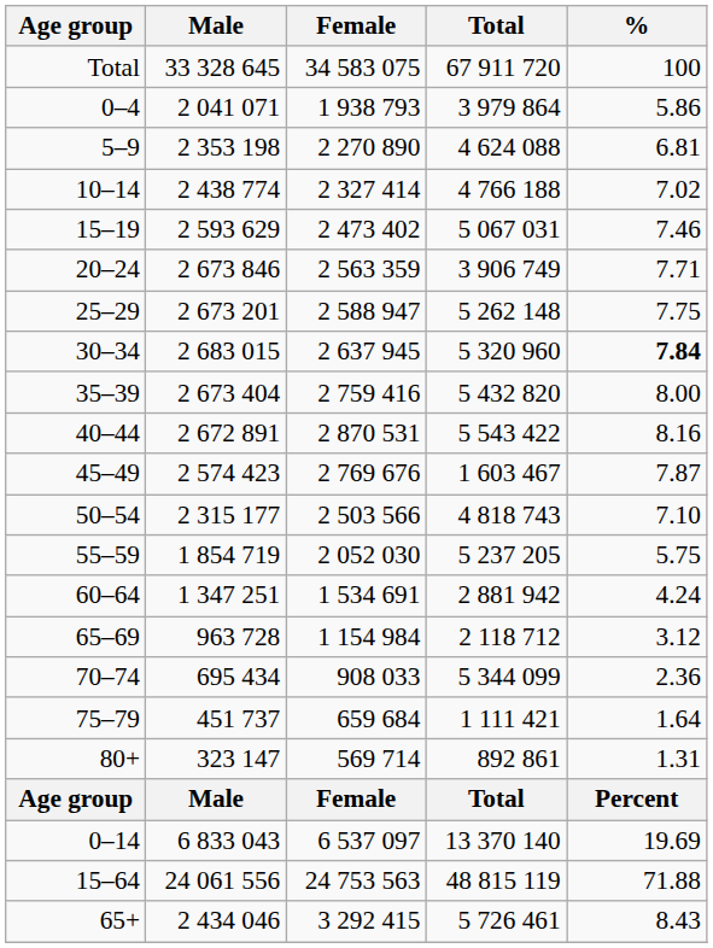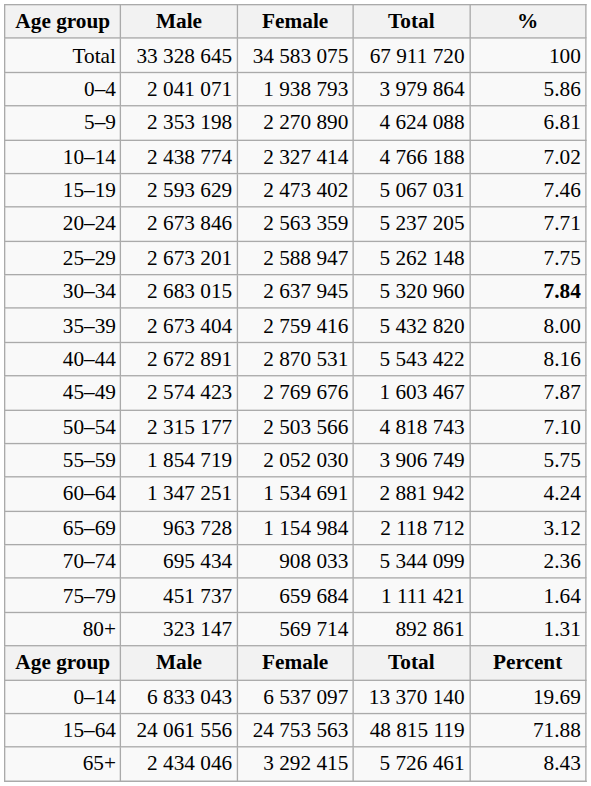 <table class="wikitable">
 <tr>
 <th width="80pt">Age group</th>
 <th width="80pt">Male</th>
 <th width="80pt">Female</th>
 <th width="80pt">Total</th>
 <th width="80pt">%</th>
 </tr>
 <tr>
 <td align="right">Total</td>
 <td align="right">33 328 645</td>
 <td align="right">34 583 075</td>
 <td align="right">67 911 720</td>
 <td align="right">100</td>
 </tr>
 <tr>
 <td align="right">0–4</td>
 <td align="right">2 041 071</td>
 <td align="right">1 938 793</td>
 <td align="right">3 979 864</td>
 <td align="right">5.86</td>
 </tr>
 <tr>
 <td align="right">5–9</td>
 <td align="right">2 353 198</td>
 <td align="right">2 270 890</td>
 <td align="right">4 624 088</td>
 <td align="right">6.81</td>
 </tr>
 <tr>
 <td align="right">10–14</td>
 <td align="right">2 438 774</td>
 <td align="right">2 327 414</td>
 <td align="right">4 766 188</td>
 <td align="right">7.02</td>
 </tr>
 <tr>
 <td align="right">15–19</td>
 <td align="right">2 593 629</td>
 <td align="right">2 473 402</td>
 <td align="right">5 067 031</td>
 <td align="right">7.46</td>
 </tr>
 <tr>
 <td align="right">20–24</td>
 <td align="right">2 673 846</td>
 <td align="right">2 563 359</td>
-<td align="right">3 906 749</td>
+<td align="right">5 237 205</td>
 <td align="right">7.71</td>
 </tr>
 <tr>
 <td align="right">25–29</td>
 <td align="right">2 673 201</td>
 <td align="right">2 588 947</td>
 <td align="right">5 262 148</td>
 <td align="right">7.75</td>
 </tr>
 <tr>
 <td align="right">30–34</td>
 <td align="right">2 683 015</td>
 <td align="right">2 637 945</td>
 <td align="right">5 320 960</td>
 <td align="right"><strong>7.84</strong></td>
 </tr>
 <tr>
 <td align="right">35–39</td>
 <td align="right">2 673 404</td>
 <td align="right">2 759 416</td>
 <td align="right">5 432 820</td>
 <td align="right">8.00</td>
 </tr>
 <tr>
 <td align="right">40–44</td>
 <td align="right">2 672 891</td>
 <td align="right">2 870 531</td>
 <td align="right">5 543 422</td>
 <td align="right">8.16</td>
 </tr>
 <tr>
 <td align="right">45–49</td>
 <td align="right">2 574 423</td>
 <td align="right">2 769 676</td>
 <td align="right">1 603 467</td>
 <td align="right">7.87</td>
 </tr>
 <tr>
 <td align="right">50–54</td>
 <td align="right">2 315 177</td>
 <td align="right">2 503 566</td>
 <td align="right">4 818 743</td>
 <td align="right">7.10</td>
 </tr>
 <tr>
 <td align="right">55–59</td>
 <td align="right">1 854 719</td>
 <td align="right">2 052 030</td>
-<td align="right">5 237 205</td>
+<td align="right">3 906 749</td>
 <td align="right">5.75</td>
 </tr>
 <tr>
 <td align="right">60–64</td>
 <td align="right">1 347 251</td>
 <td align="right">1 534 691</td>
 <td align="right">2 881 942</td>
 <td align="right">4.24</td>
 </tr>
 <tr>
 <td align="right">65–69</td>
 <td align="right">963 728</td>
 <td align="right">1 154 984</td>
 <td align="right">2 118 712</td>
 <td align="right">3.12</td>
 </tr>
 <tr>
 <td align="right">70–74</td>
 <td align="right">695 434</td>
 <td align="right">908 033</td>
 <td align="right">5 344 099</td>
 <td align="right">2.36</td>
 </tr>
 <tr>
 <td align="right">75–79</td>
 <td align="right">451 737</td>
 <td align="right">659 684</td>
 <td align="right">1 111 421</td>
 <td align="right">1.64</td>
 </tr>
 <tr>
 <td align="right">80+</td>
 <td align="right">323 147</td>
 <td align="right">569 714</td>
 <td align="right">892 861</td>
 <td align="right">1.31</td>
 </tr>
 <tr>
 <th width="50">Age group</th>
 <th width="80pt">Male</th>
 <th width="80">Female</th>
 <th width="80">Total</th>
 <th width="50">Percent</th>
 </tr>
 <tr>
 <td align="right">0–14</td>
 <td align="right">6 833 043</td>
 <td align="right">6 537 097</td>
 <td align="right">13 370 140</td>
 <td align="right">19.69</td>
 </tr>
 <tr>
 <td align="right">15–64</td>
 <td align="right">24 061 556</td>
 <td align="right">24 753 563</td>
 <td align="right">48 815 119</td>
 <td align="right">71.88</td>
 </tr>
 <tr>
 <td align="right">65+</td>
 <td align="right">2 434 046</td>
 <td align="right">3 292 415</td>
 <td align="right">5 726 461</td>
 <td align="right">8.43</td>
 </tr>
 <tr>
 </tr>
 </table>
